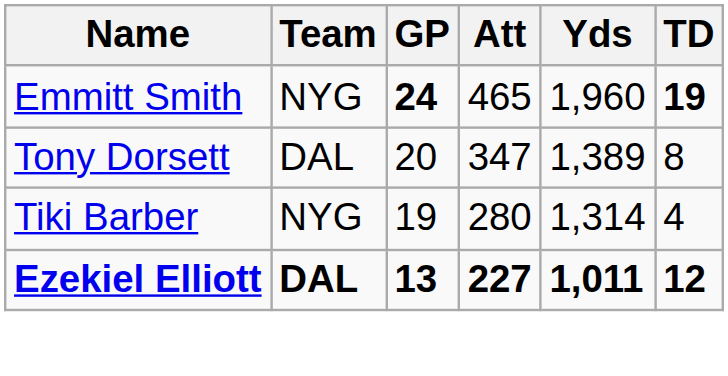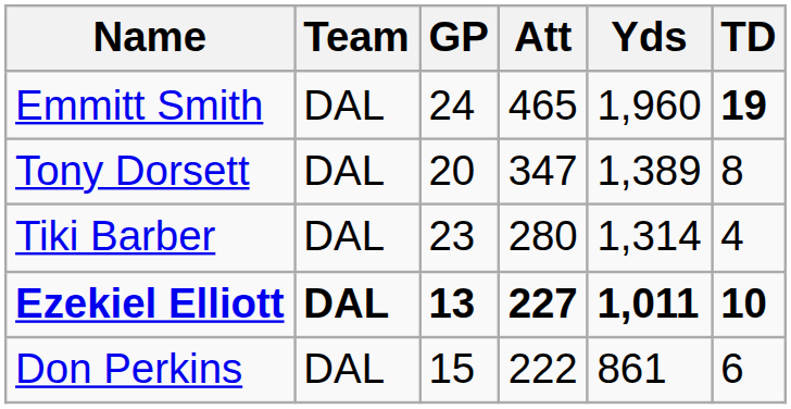 <table class="wikitable sortable">
 <tr>
 <th>Name</th>
 <th>Team</th>
 <th>GP</th>
 <th>Att</th>
 <th>Yds</th>
 <th>TD</th>
 </tr>
 <tr>
 <td><a href='#'>Emmitt Smith</a></td>
-<td>NYG</td>
-<td><strong>24</strong></td>
+<td>DAL</td>
+<td>24</td>
 <td>465</td>
 <td>1,960</td>
 <td><strong>19</strong></td>
 </tr>
 <tr>
 <td><a href='#'>Tony Dorsett</a></td>
 <td>DAL</td>
 <td>20</td>
 <td>347</td>
 <td>1,389</td>
 <td>8</td>
 </tr>
 <tr>
 <td><a href='#'>Tiki Barber</a></td>
-<td>NYG</td>
-<td>19</td>
+<td>DAL</td>
+<td>23</td>
 <td>280</td>
 <td>1,314</td>
 <td>4</td>
 </tr>
 <tr>
 <td><strong><a href='#'>Ezekiel Elliott</a></strong></td>
 <td><strong>DAL</strong></td>
 <td><strong>13</strong></td>
 <td><strong>227</strong></td>
 <td><strong>1,011</strong></td>
-<td><strong>12</strong></td>
+<td><strong>10</strong></td>
+</tr>
+<tr>
+<td><a href='#'>Don Perkins</a></td>
+<td>DAL</td>
+<td>15</td>
+<td>222</td>
+<td>861</td>
+<td>6</td>
 </tr>
 </table>
